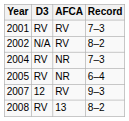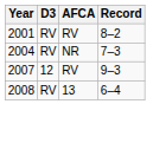 <table class="wikitable">
 <tr>
 <th>Year</th>
 <th>D3</th>
 <th>AFCA</th>
 <th>Record</th>
 </tr>
 <tr>
 <td>2001</td>
 <td>RV</td>
 <td>RV</td>
-<td>7–3</td>
-</tr>
-<tr>
-<td>2002</td>
-<td>N/A</td>
-<td>RV</td>
 <td>8–2</td>
 </tr>
 <tr>
 <td>2004</td>
 <td>RV</td>
 <td>NR</td>
 <td>7–3</td>
-</tr>
-<tr>
-<td>2005</td>
-<td>RV</td>
-<td>NR</td>
-<td>6–4</td>
 </tr>
 <tr>
 <td>2007</td>
 <td>12</td>
 <td>RV</td>
 <td>9–3</td>
 </tr>
 <tr>
 <td>2008</td>
 <td>RV</td>
 <td>13</td>
-<td>8–2</td>
+<td>6–4</td>
 </tr>
 </table>
